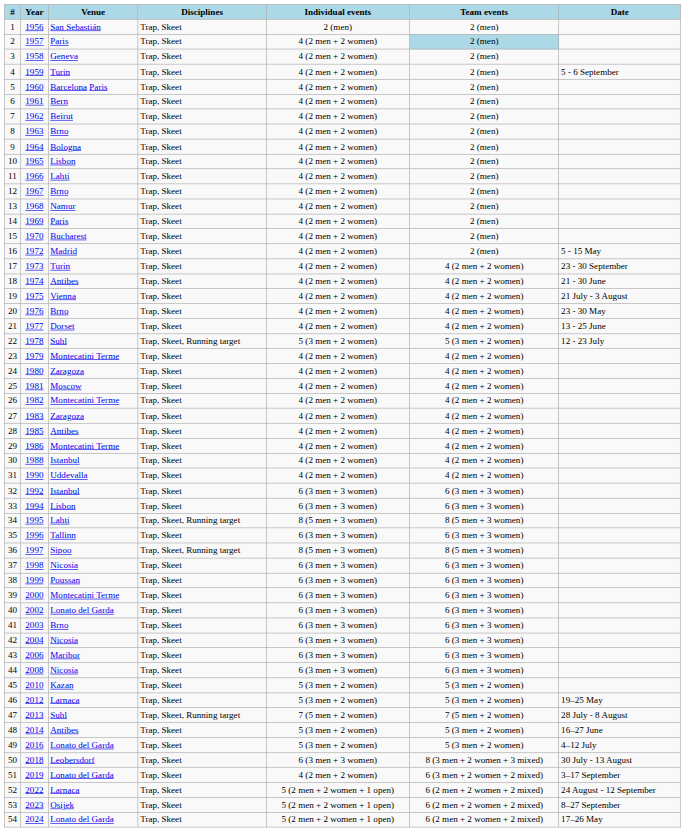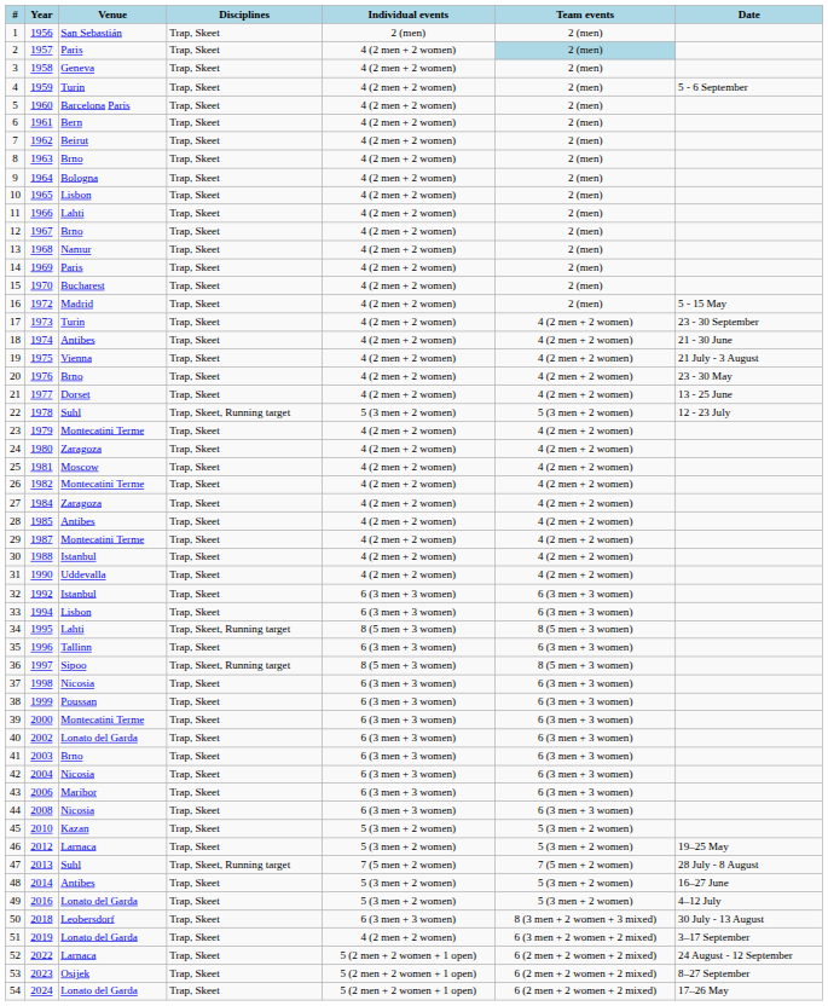 <table class="wikitable" width=85% style="font-size:90%; text-align:left;">
 <tr>
 <th style="background-color:lightblue;">#</th>
 <th style="background-color:lightblue;">Year</th>
 <th style="background-color:lightblue;">Venue</th>
 <th style="background-color:lightblue;">Disciplines</th>
 <th style="background-color:lightblue;">Individual events</th>
 <th style="background-color:lightblue;">Team events</th>
 <th style="background-color:lightblue;">Date</th>
 </tr>
 <tr>
 <td align=center>1</td>
 <td align=center><a href='#'>1956</a></td>
 <td> <a href='#'>San Sebastián</a></td>
 <td>Trap, Skeet</td>
 <td align=center>2 (men)</td>
 <td align=center>2 (men)</td>
 <td></td>
 </tr>
 <tr>
 <td align=center>2</td>
 <td align=center><a href='#'>1957</a></td>
 <td> <a href='#'>Paris</a></td>
 <td>Trap, Skeet</td>
 <td align=center>4 (2 men + 2 women)</td>
 <td align=center style="background: lightblue;">2 (men)</td>
 <td></td>
 </tr>
 <tr>
 <td align=center>3</td>
 <td align=center><a href='#'>1958</a></td>
 <td> <a href='#'>Geneva</a></td>
 <td>Trap, Skeet</td>
 <td align=center>4 (2 men + 2 women)</td>
 <td align=center>2 (men)</td>
 <td></td>
 </tr>
 <tr>
 <td align=center>4</td>
 <td align=center><a href='#'>1959</a></td>
 <td> <a href='#'>Turin</a></td>
 <td>Trap, Skeet</td>
 <td align=center>4 (2 men + 2 women)</td>
 <td align=center>2 (men)</td>
 <td>5 - 6 September</td>
 </tr>
 <tr>
 <td align=center>5</td>
 <td align=center><a href='#'>1960</a></td>
 <td> <a href='#'>Barcelona</a>  <a href='#'>Paris</a></td>
 <td>Trap, Skeet</td>
 <td align=center>4 (2 men + 2 women)</td>
 <td align=center>2 (men)</td>
 <td></td>
 </tr>
 <tr>
 <td align=center>6</td>
 <td align=center><a href='#'>1961</a></td>
 <td> <a href='#'>Bern</a></td>
 <td>Trap, Skeet</td>
 <td align=center>4 (2 men + 2 women)</td>
 <td align=center>2 (men)</td>
 <td></td>
 </tr>
 <tr>
 <td align=center>7</td>
 <td align=center><a href='#'>1962</a></td>
 <td> <a href='#'>Beirut</a></td>
 <td>Trap, Skeet</td>
 <td align=center>4 (2 men + 2 women)</td>
 <td align=center>2 (men)</td>
 <td></td>
 </tr>
 <tr>
 <td align=center>8</td>
 <td align=center><a href='#'>1963</a></td>
 <td> <a href='#'>Brno</a></td>
 <td>Trap, Skeet</td>
 <td align=center>4 (2 men + 2 women)</td>
 <td align=center>2 (men)</td>
 <td></td>
 </tr>
 <tr>
 <td align=center>9</td>
 <td align=center><a href='#'>1964</a></td>
 <td> <a href='#'>Bologna</a></td>
 <td>Trap, Skeet</td>
 <td align=center>4 (2 men + 2 women)</td>
 <td align=center>2 (men)</td>
 <td></td>
 </tr>
 <tr>
 <td align=center>10</td>
 <td align=center><a href='#'>1965</a></td>
 <td> <a href='#'>Lisbon</a></td>
 <td>Trap, Skeet</td>
 <td align=center>4 (2 men + 2 women)</td>
 <td align=center>2 (men)</td>
 <td></td>
 </tr>
 <tr>
 <td align=center>11</td>
 <td align=center><a href='#'>1966</a></td>
 <td> <a href='#'>Lahti</a></td>
 <td>Trap, Skeet</td>
 <td align=center>4 (2 men + 2 women)</td>
 <td align=center>2 (men)</td>
 <td></td>
 </tr>
 <tr>
 <td align=center>12</td>
 <td align=center><a href='#'>1967</a></td>
 <td> <a href='#'>Brno</a></td>
 <td>Trap, Skeet</td>
 <td align=center>4 (2 men + 2 women)</td>
 <td align=center>2 (men)</td>
 <td></td>
 </tr>
 <tr>
 <td align=center>13</td>
 <td align=center><a href='#'>1968</a></td>
 <td> <a href='#'>Namur</a></td>
 <td>Trap, Skeet</td>
 <td align=center>4 (2 men + 2 women)</td>
 <td align=center>2 (men)</td>
 <td></td>
 </tr>
 <tr>
 <td align=center>14</td>
 <td align=center><a href='#'>1969</a></td>
 <td> <a href='#'>Paris</a></td>
 <td>Trap, Skeet</td>
 <td align=center>4 (2 men + 2 women)</td>
 <td align=center>2 (men)</td>
 <td></td>
 </tr>
 <tr>
 <td align=center>15</td>
 <td align=center><a href='#'>1970</a></td>
 <td> <a href='#'>Bucharest</a></td>
 <td>Trap, Skeet</td>
 <td align=center>4 (2 men + 2 women)</td>
 <td align=center>2 (men)</td>
 <td></td>
 </tr>
 <tr>
 <td align=center>16</td>
 <td align=center><a href='#'>1972</a></td>
 <td> <a href='#'>Madrid</a></td>
 <td>Trap, Skeet</td>
 <td align=center>4 (2 men + 2 women)</td>
 <td align=center>2 (men)</td>
 <td>5 - 15 May</td>
 </tr>
 <tr>
 <td align=center>17</td>
 <td align=center><a href='#'>1973</a></td>
 <td> <a href='#'>Turin</a></td>
 <td>Trap, Skeet</td>
 <td align=center>4 (2 men + 2 women)</td>
 <td align=center>4 (2 men + 2 women)</td>
 <td>23 - 30 September</td>
 </tr>
 <tr>
 <td align=center>18</td>
 <td align=center><a href='#'>1974</a></td>
 <td> <a href='#'>Antibes</a></td>
 <td>Trap, Skeet</td>
 <td align=center>4 (2 men + 2 women)</td>
 <td align=center>4 (2 men + 2 women)</td>
 <td>21 - 30 June</td>
 </tr>
 <tr>
 <td align=center>19</td>
 <td align=center><a href='#'>1975</a></td>
 <td> <a href='#'>Vienna</a></td>
 <td>Trap, Skeet</td>
 <td align=center>4 (2 men + 2 women)</td>
 <td align=center>4 (2 men + 2 women)</td>
 <td>21 July - 3 August</td>
 </tr>
 <tr>
 <td align=center>20</td>
 <td align=center><a href='#'>1976</a></td>
 <td> <a href='#'>Brno</a></td>
 <td>Trap, Skeet</td>
 <td align=center>4 (2 men + 2 women)</td>
 <td align=center>4 (2 men + 2 women)</td>
 <td>23 - 30 May</td>
 </tr>
 <tr>
 <td align=center>21</td>
 <td align=center><a href='#'>1977</a></td>
 <td> <a href='#'>Dorset</a></td>
 <td>Trap, Skeet</td>
 <td align=center>4 (2 men + 2 women)</td>
 <td align=center>4 (2 men + 2 women)</td>
 <td>13 - 25 June</td>
 </tr>
 <tr>
 <td align=center>22</td>
 <td align=center><a href='#'>1978</a></td>
 <td> <a href='#'>Suhl</a></td>
 <td>Trap, Skeet, Running target</td>
 <td align=center>5 (3 men + 2 women)</td>
 <td align=center>5 (3 men + 2 women)</td>
 <td>12 - 23 July</td>
 </tr>
 <tr>
 <td align=center>23</td>
 <td align=center><a href='#'>1979</a></td>
 <td> <a href='#'>Montecatini Terme</a></td>
 <td>Trap, Skeet</td>
 <td align=center>4 (2 men + 2 women)</td>
 <td align=center>4 (2 men + 2 women)</td>
 <td></td>
 </tr>
 <tr>
 <td align=center>24</td>
 <td align=center><a href='#'>1980</a></td>
 <td> <a href='#'>Zaragoza</a></td>
 <td>Trap, Skeet</td>
 <td align=center>4 (2 men + 2 women)</td>
 <td align=center>4 (2 men + 2 women)</td>
 <td></td>
 </tr>
 <tr>
 <td align=center>25</td>
 <td align=center><a href='#'>1981</a></td>
 <td> <a href='#'>Moscow</a></td>
 <td>Trap, Skeet</td>
 <td align=center>4 (2 men + 2 women)</td>
 <td align=center>4 (2 men + 2 women)</td>
 <td></td>
 </tr>
 <tr>
 <td align=center>26</td>
 <td align=center><a href='#'>1982</a></td>
 <td> <a href='#'>Montecatini Terme</a></td>
 <td>Trap, Skeet</td>
 <td align=center>4 (2 men + 2 women)</td>
 <td align=center>4 (2 men + 2 women)</td>
 <td></td>
 </tr>
 <tr>
 <td align=center>27</td>
-<td align=center><a href='#'>1983</a></td>
+<td align=center><a href='#'>1984</a></td>
 <td> <a href='#'>Zaragoza</a></td>
 <td>Trap, Skeet</td>
 <td align=center>4 (2 men + 2 women)</td>
 <td align=center>4 (2 men + 2 women)</td>
 <td></td>
 </tr>
 <tr>
 <td align=center>28</td>
 <td align=center><a href='#'>1985</a></td>
 <td> <a href='#'>Antibes</a></td>
 <td>Trap, Skeet</td>
 <td align=center>4 (2 men + 2 women)</td>
 <td align=center>4 (2 men + 2 women)</td>
 <td></td>
 </tr>
 <tr>
 <td align=center>29</td>
-<td align=center><a href='#'>1986</a></td>
+<td align=center><a href='#'>1987</a></td>
 <td> <a href='#'>Montecatini Terme</a></td>
 <td>Trap, Skeet</td>
 <td align=center>4 (2 men + 2 women)</td>
 <td align=center>4 (2 men + 2 women)</td>
 <td></td>
 </tr>
 <tr>
 <td align=center>30</td>
 <td align=center><a href='#'>1988</a></td>
 <td> <a href='#'>Istanbul</a></td>
 <td>Trap, Skeet</td>
 <td align=center>4 (2 men + 2 women)</td>
 <td align=center>4 (2 men + 2 women)</td>
 <td></td>
 </tr>
 <tr>
 <td align=center>31</td>
 <td align=center><a href='#'>1990</a></td>
 <td> <a href='#'>Uddevalla</a></td>
 <td>Trap, Skeet</td>
 <td align=center>4 (2 men + 2 women)</td>
 <td align=center>4 (2 men + 2 women)</td>
 <td></td>
 </tr>
 <tr>
 <td align=center>32</td>
 <td align=center><a href='#'>1992</a></td>
 <td> <a href='#'>Istanbul</a></td>
 <td>Trap, Skeet</td>
 <td align=center>6 (3 men + 3 women)</td>
 <td align=center>6 (3 men + 3 women)</td>
 <td></td>
 </tr>
 <tr>
 <td align=center>33</td>
 <td align=center><a href='#'>1994</a></td>
 <td> <a href='#'>Lisbon</a></td>
 <td>Trap, Skeet</td>
 <td align=center>6 (3 men + 3 women)</td>
 <td align=center>6 (3 men + 3 women)</td>
 <td></td>
 </tr>
 <tr>
 <td align=center>34</td>
 <td align=center><a href='#'>1995</a></td>
 <td> <a href='#'>Lahti</a></td>
 <td>Trap, Skeet, Running target</td>
 <td align=center>8 (5 men + 3 women)</td>
 <td align=center>8 (5 men + 3 women)</td>
 <td></td>
 </tr>
 <tr>
 <td align=center>35</td>
 <td align=center><a href='#'>1996</a></td>
 <td> <a href='#'>Tallinn</a></td>
 <td>Trap, Skeet</td>
 <td align=center>6 (3 men + 3 women)</td>
 <td align=center>6 (3 men + 3 women)</td>
 <td></td>
 </tr>
 <tr>
 <td align=center>36</td>
 <td align=center><a href='#'>1997</a></td>
 <td> <a href='#'>Sipoo</a></td>
 <td>Trap, Skeet, Running target</td>
 <td align=center>8 (5 men + 3 women)</td>
 <td align=center>8 (5 men + 3 women)</td>
 <td></td>
 </tr>
 <tr>
 <td align=center>37</td>
 <td align=center><a href='#'>1998</a></td>
 <td> <a href='#'>Nicosia</a></td>
 <td>Trap, Skeet</td>
 <td align=center>6 (3 men + 3 women)</td>
 <td align=center>6 (3 men + 3 women)</td>
 <td></td>
 </tr>
 <tr>
 <td align=center>38</td>
 <td align=center><a href='#'>1999</a></td>
 <td> <a href='#'>Poussan</a></td>
 <td>Trap, Skeet</td>
 <td align=center>6 (3 men + 3 women)</td>
 <td align=center>6 (3 men + 3 women)</td>
 <td></td>
 </tr>
 <tr>
 <td align=center>39</td>
 <td align=center><a href='#'>2000</a></td>
 <td> <a href='#'>Montecatini Terme</a></td>
 <td>Trap, Skeet</td>
 <td align=center>6 (3 men + 3 women)</td>
 <td align=center>6 (3 men + 3 women)</td>
 <td></td>
 </tr>
 <tr>
 <td align=center>40</td>
 <td align=center><a href='#'>2002</a></td>
 <td> <a href='#'>Lonato del Garda</a></td>
 <td>Trap, Skeet</td>
 <td align=center>6 (3 men + 3 women)</td>
 <td align=center>6 (3 men + 3 women)</td>
 <td></td>
 </tr>
 <tr>
 <td align=center>41</td>
 <td align=center><a href='#'>2003</a></td>
 <td> <a href='#'>Brno</a></td>
 <td>Trap, Skeet</td>
 <td align=center>6 (3 men + 3 women)</td>
 <td align=center>6 (3 men + 3 women)</td>
 <td></td>
 </tr>
 <tr>
 <td align=center>42</td>
 <td align=center><a href='#'>2004</a></td>
 <td> <a href='#'>Nicosia</a></td>
 <td>Trap, Skeet</td>
 <td align=center>6 (3 men + 3 women)</td>
 <td align=center>6 (3 men + 3 women)</td>
 <td></td>
 </tr>
 <tr>
 <td align=center>43</td>
 <td align=center><a href='#'>2006</a></td>
 <td> <a href='#'>Maribor</a></td>
 <td>Trap, Skeet</td>
 <td align=center>6 (3 men + 3 women)</td>
 <td align=center>6 (3 men + 3 women)</td>
 <td></td>
 </tr>
 <tr>
 <td align=center>44</td>
 <td align=center><a href='#'>2008</a></td>
 <td> <a href='#'>Nicosia</a></td>
 <td>Trap, Skeet</td>
 <td align=center>6 (3 men + 3 women)</td>
 <td align=center>6 (3 men + 3 women)</td>
 <td></td>
 </tr>
 <tr>
 <td align=center>45</td>
 <td align=center><a href='#'>2010</a></td>
 <td> <a href='#'>Kazan</a></td>
 <td>Trap, Skeet</td>
 <td align=center>5 (3 men + 2 women)</td>
 <td align=center>5 (3 men + 2 women)</td>
 <td></td>
 </tr>
 <tr>
 <td align=center>46</td>
 <td align=center><a href='#'>2012</a></td>
 <td> <a href='#'>Larnaca</a></td>
 <td>Trap, Skeet</td>
 <td align=center>5 (3 men + 2 women)</td>
 <td align=center>5 (3 men + 2 women)</td>
 <td>19–25 May</td>
 </tr>
 <tr>
 <td align=center>47</td>
 <td align=center><a href='#'>2013</a></td>
 <td> <a href='#'>Suhl</a></td>
 <td>Trap, Skeet, Running target</td>
 <td align=center>7 (5 men + 2 women)</td>
 <td align=center>7 (5 men + 2 women)</td>
 <td>28 July - 8 August</td>
 </tr>
 <tr>
 <td align=center>48</td>
 <td align=center><a href='#'>2014</a></td>
 <td> <a href='#'>Antibes</a></td>
 <td>Trap, Skeet</td>
 <td align=center>5 (3 men + 2 women)</td>
 <td align=center>5 (3 men + 2 women)</td>
 <td>16–27 June</td>
 </tr>
 <tr>
 <td align=center>49</td>
 <td align=center><a href='#'>2016</a></td>
 <td> <a href='#'>Lonato del Garda</a></td>
 <td>Trap, Skeet</td>
 <td align=center>5 (3 men + 2 women)</td>
 <td align=center>5 (3 men + 2 women)</td>
 <td>4–12 July</td>
 </tr>
 <tr>
 <td align=center>50</td>
 <td align=center><a href='#'>2018</a></td>
 <td> <a href='#'>Leobersdorf</a></td>
 <td>Trap, Skeet</td>
 <td align=center>6 (3 men + 3 women)</td>
 <td align=center>8 (3 men + 2 women + 3 mixed)</td>
 <td>30 July - 13 August</td>
 </tr>
 <tr>
 <td align=center>51</td>
 <td align=center><a href='#'>2019</a></td>
 <td> <a href='#'>Lonato del Garda</a></td>
 <td>Trap, Skeet</td>
 <td align=center>4 (2 men + 2 women)</td>
 <td align=center>6 (3 men + 2 women + 2 mixed)</td>
 <td>3–17 September</td>
 </tr>
 <tr>
 <td align=center>52</td>
 <td align=center><a href='#'>2022</a></td>
 <td> <a href='#'>Larnaca</a></td>
 <td>Trap, Skeet</td>
 <td align=center>5 (2 men + 2 women + 1 open)</td>
 <td align=center>6 (2 men + 2 women + 2 mixed)</td>
 <td>24 August - 12 September</td>
 </tr>
 <tr>
 <td align=center>53</td>
 <td align=center><a href='#'>2023</a></td>
 <td> <a href='#'>Osijek</a></td>
 <td>Trap, Skeet</td>
 <td align=center>5 (2 men + 2 women + 1 open)</td>
 <td align=center>6 (2 men + 2 women + 2 mixed)</td>
 <td>8–27 September</td>
 </tr>
 <tr>
 <td align=center>54</td>
 <td align=center><a href='#'>2024</a></td>
 <td> <a href='#'>Lonato del Garda</a></td>
 <td>Trap, Skeet</td>
 <td align=center>5 (2 men + 2 women + 1 open)</td>
 <td align=center>6 (2 men + 2 women + 2 mixed)</td>
 <td>17–26 May</td>
 </tr>
 </table>
